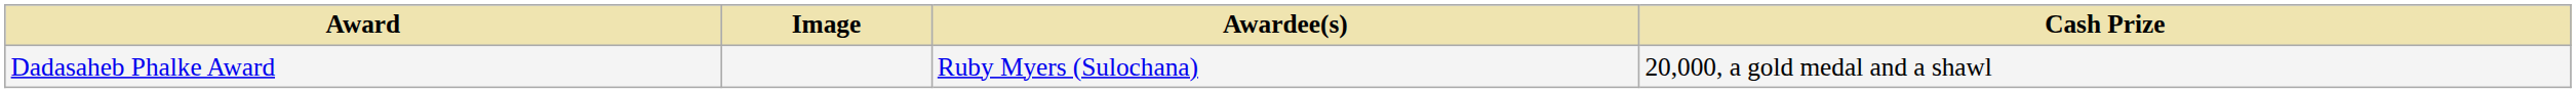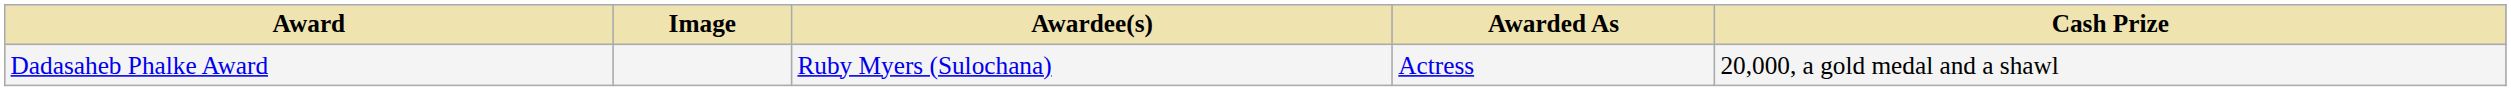 <table class="wikitable plainrowheaders" style="width:100%;">
 <tr>
 <th scope="col" style="background-color:#EFE4B0;">Award</th>
 <th style="background-color:#EFE4B0;">Image</th>
 <th scope="col" style="background-color:#EFE4B0;">Awardee(s)</th>
+<th scope="col" style="background-color:#EFE4B0;">Awarded As</th>
 <th scope="col" style="background-color:#EFE4B0;">Cash Prize</th>
 </tr>
 <tr style="background-color:#F4F4F4">
 <td><a href='#'>Dadasaheb Phalke Award</a></td>
 <td></td>
 <td><a href='#'>Ruby Myers (Sulochana)</a></td>
+<td><a href='#'>Actress</a></td>
 <td>20,000, a gold medal and a shawl</td>
 </tr>
 </table>
